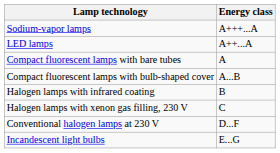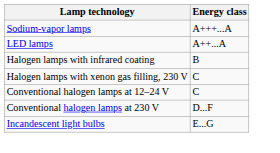 <table class="wikitable">
 <tr>
 <th>Lamp technology</th>
 <th>Energy class</th>
 </tr>
 <tr>
 <td><a href='#'>Sodium-vapor lamps</a></td>
 <td>A+++...A</td>
 </tr>
 <tr>
 <td><a href='#'>LED lamps</a></td>
 <td>A++...A</td>
 </tr>
 <tr>
-<td><a href='#'>Compact fluorescent lamps</a> with bare tubes</td>
-<td>A</td>
-</tr>
-<tr>
-<td>Compact fluorescent lamps with bulb-shaped cover</td>
-<td>A...B</td>
-</tr>
-<tr>
 <td>Halogen lamps with infrared coating</td>
 <td>B</td>
 </tr>
 <tr>
 <td>Halogen lamps with xenon gas filling, 230 V</td>
+<td>C</td>
+</tr>
+<tr>
+<td>Conventional halogen lamps at 12–24 V</td>
 <td>C</td>
 </tr>
 <tr>
 <td>Conventional <a href='#'>halogen lamps</a> at 230 V</td>
 <td>D...F</td>
 </tr>
 <tr>
 <td><a href='#'>Incandescent light bulbs</a></td>
 <td>E...G</td>
 </tr>
 </table>
